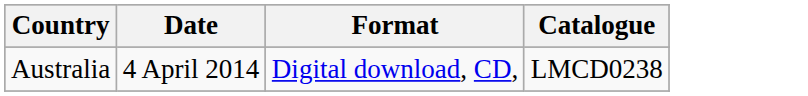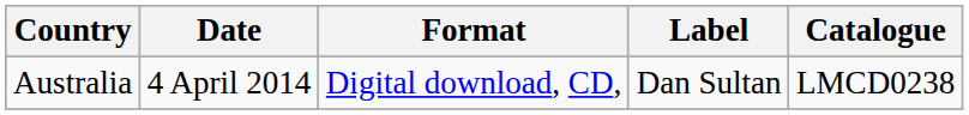 <table class="wikitable">
 <tr>
 <th>Country</th>
 <th>Date</th>
 <th>Format</th>
+<th>Label</th>
 <th>Catalogue</th>
 </tr>
 <tr>
 <td>Australia</td>
 <td>4 April 2014</td>
 <td><a href='#'>Digital download</a>, <a href='#'>CD</a>,</td>
+<td>Dan Sultan</td>
 <td>LMCD0238</td>
 </tr>
 </table>
